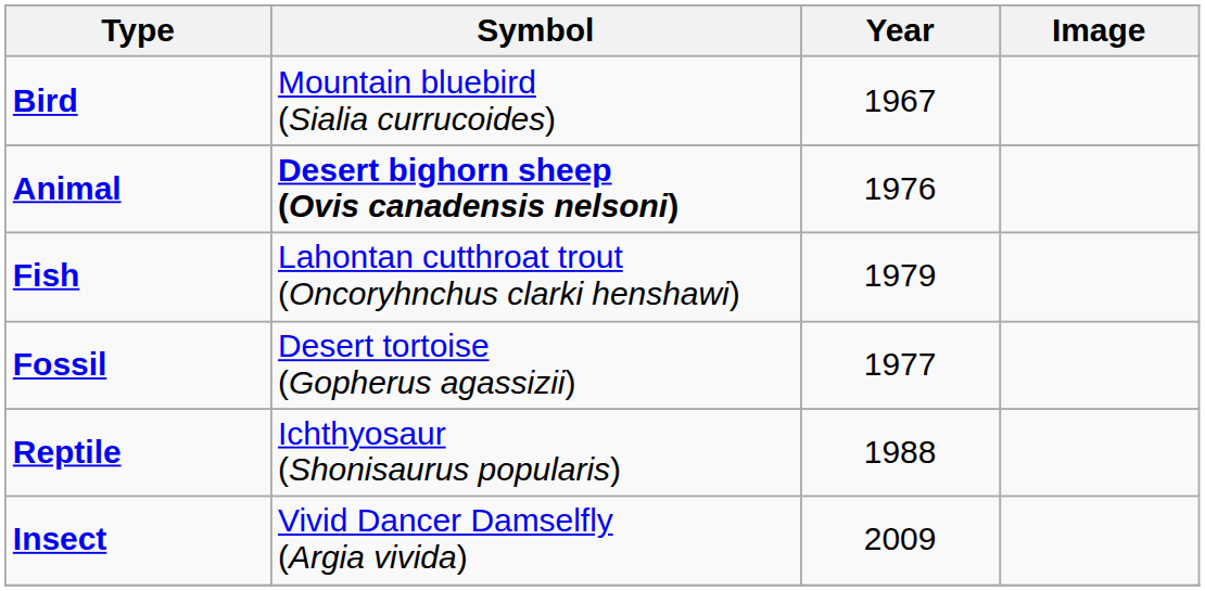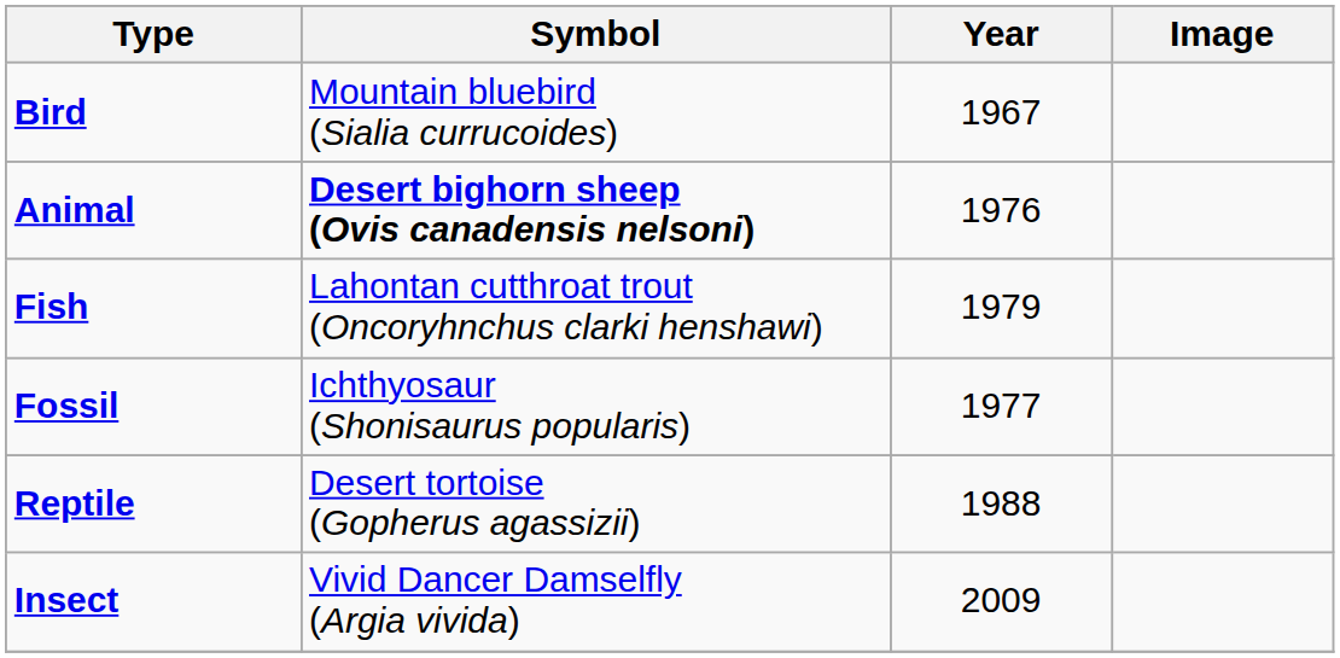 <table class="wikitable">
 <tr>
 <th width="20%">Type</th>
 <th width="40%">Symbol</th>
 <th width="15%">Year</th>
 <th width="15%">Image</th>
 </tr>
 <tr>
 <td><strong><a href='#'>Bird</a></strong></td>
 <td><a href='#'>Mountain bluebird</a><br>(<em>Sialia currucoides</em>)</td>
 <td style="text-align:center">1967</td>
 <td style="text-align:center"></td>
 </tr>
 <tr>
 <td><strong><a href='#'>Animal</a></strong></td>
 <td><strong><a href='#'>Desert bighorn sheep</a><br>(<em>Ovis canadensis nelsoni</em>)</strong></td>
 <td style="text-align:center">1976</td>
 <td style="text-align:center"></td>
 </tr>
 <tr>
 <td><strong><a href='#'>Fish</a></strong></td>
 <td><a href='#'>Lahontan cutthroat trout</a><br>(<em>Oncoryhnchus clarki henshawi</em>)</td>
 <td style="text-align:center">1979</td>
 <td style="text-align:center"></td>
 </tr>
 <tr>
 <td><strong><a href='#'>Fossil</a></strong></td>
-<td><a href='#'>Desert tortoise</a><br>(<em>Gopherus agassizii</em>)</td>
+<td><a href='#'>Ichthyosaur</a><br>(<em>Shonisaurus popularis</em>)</td>
 <td style="text-align:center">1977</td>
 <td style="text-align:center"></td>
 </tr>
 <tr>
 <td><strong><a href='#'>Reptile</a></strong></td>
-<td><a href='#'>Ichthyosaur</a><br>(<em>Shonisaurus popularis</em>)</td>
+<td><a href='#'>Desert tortoise</a><br>(<em>Gopherus agassizii</em>)</td>
 <td style="text-align:center">1988</td>
 <td style="text-align:center"></td>
 </tr>
 <tr>
 <td><strong><a href='#'>Insect</a></strong><br></td>
 <td><a href='#'>Vivid Dancer Damselfly</a><br>(<em>Argia vivida</em>)</td>
 <td style="text-align:center">2009</td>
 <td style="text-align:center"></td>
 </tr>
 <tr>
 </tr>
 </table>
